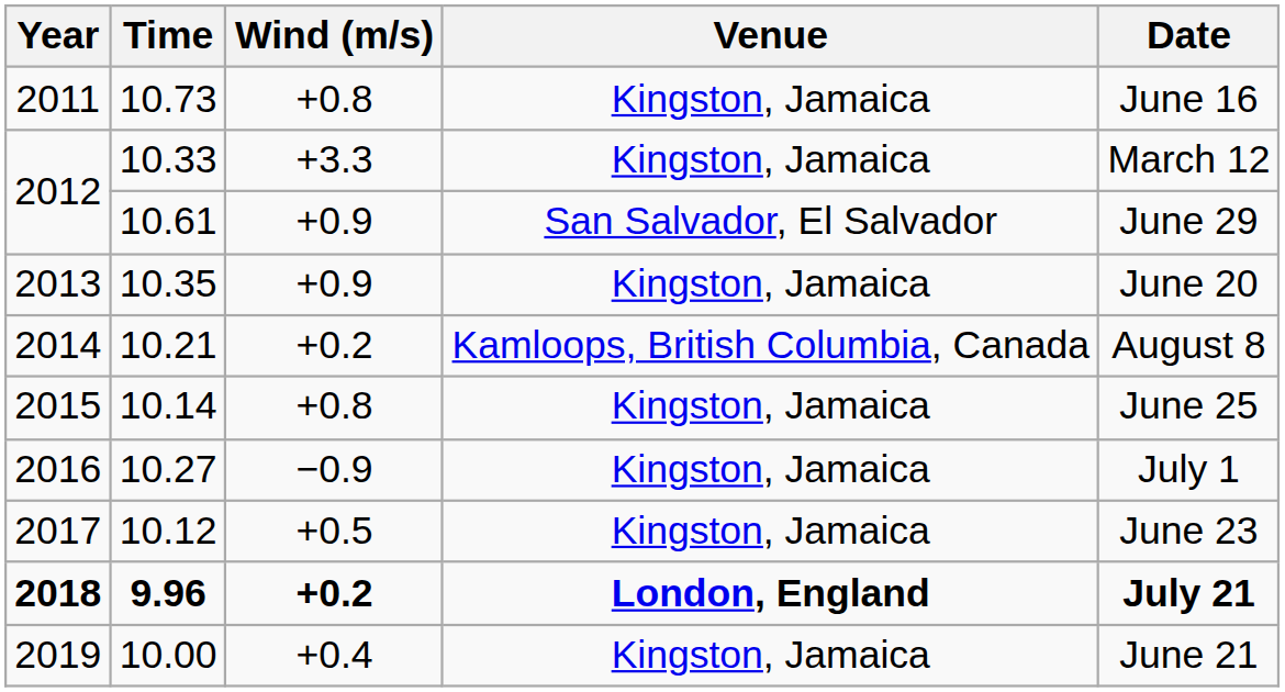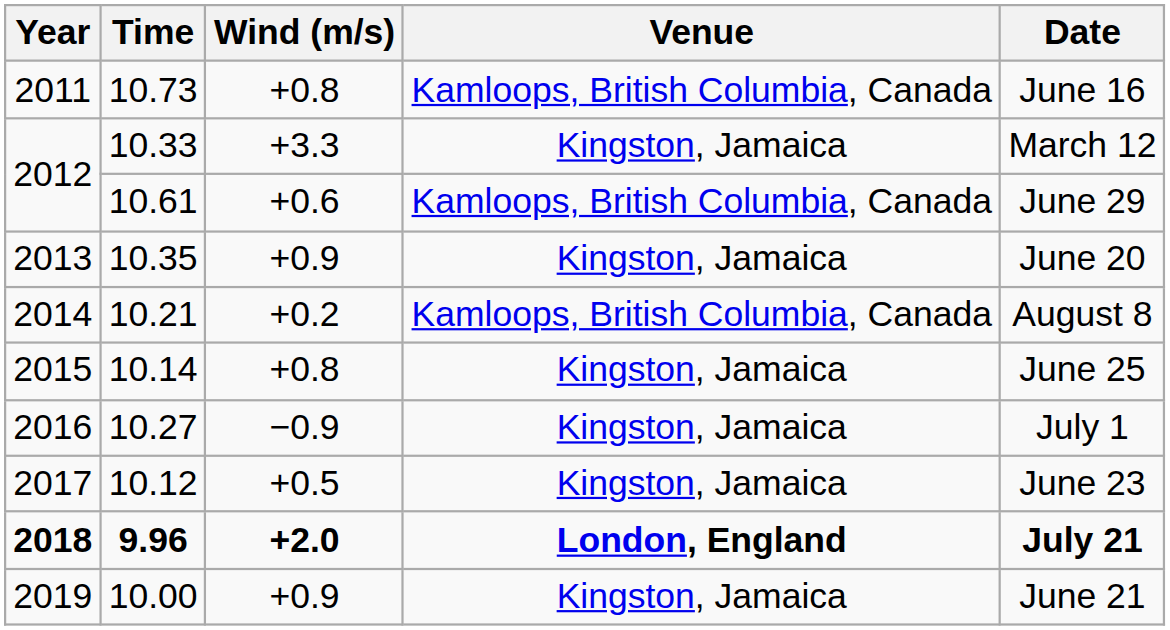 <table class=wikitable style=text-align:center>
 <tr>
 <th>Year</th>
 <th>Time</th>
 <th>Wind (m/s)</th>
 <th>Venue</th>
 <th>Date</th>
 </tr>
 <tr>
 <td>2011</td>
 <td>10.73</td>
 <td>+0.8</td>
-<td><a href='#'>Kingston</a>, Jamaica</td>
+<td><a href='#'>Kamloops, British Columbia</a>, Canada</td>
 <td>June 16</td>
 </tr>
 <tr>
 <td rowspan=2>2012</td>
 <td>10.33 </td>
 <td>+3.3</td>
 <td><a href='#'>Kingston</a>, Jamaica</td>
 <td>March 12</td>
 </tr>
 <tr>
 <td>10.61</td>
-<td>+0.9</td>
-<td><a href='#'>San Salvador</a>, El Salvador</td>
+<td>+0.6</td>
+<td><a href='#'>Kamloops, British Columbia</a>, Canada</td>
 <td>June 29</td>
 </tr>
 <tr>
 <td>2013</td>
 <td>10.35</td>
 <td>+0.9</td>
 <td><a href='#'>Kingston</a>, Jamaica</td>
 <td>June 20</td>
 </tr>
 <tr>
 <td>2014</td>
 <td>10.21</td>
 <td>+0.2</td>
 <td><a href='#'>Kamloops, British Columbia</a>, Canada</td>
 <td>August 8</td>
 </tr>
 <tr>
 <td>2015</td>
 <td>10.14</td>
 <td>+0.8</td>
 <td><a href='#'>Kingston</a>, Jamaica</td>
 <td>June 25</td>
 </tr>
 <tr>
 <td>2016</td>
 <td>10.27</td>
 <td>−0.9</td>
 <td><a href='#'>Kingston</a>, Jamaica</td>
 <td>July 1</td>
 </tr>
 <tr>
 <td>2017</td>
 <td>10.12</td>
 <td>+0.5</td>
 <td><a href='#'>Kingston</a>, Jamaica</td>
 <td>June 23</td>
 </tr>
 <tr>
 <td><strong>2018</strong></td>
 <td><strong>9.96</strong></td>
-<td><strong>+0.2</strong></td>
+<td><strong>+2.0</strong></td>
 <td><strong><a href='#'>London</a>, England</strong></td>
 <td><strong>July 21</strong></td>
 </tr>
 <tr>
 <td>2019</td>
 <td>10.00</td>
-<td>+0.4</td>
+<td>+0.9</td>
 <td><a href='#'>Kingston</a>, Jamaica</td>
 <td>June 21</td>
 </tr>
 </table>
